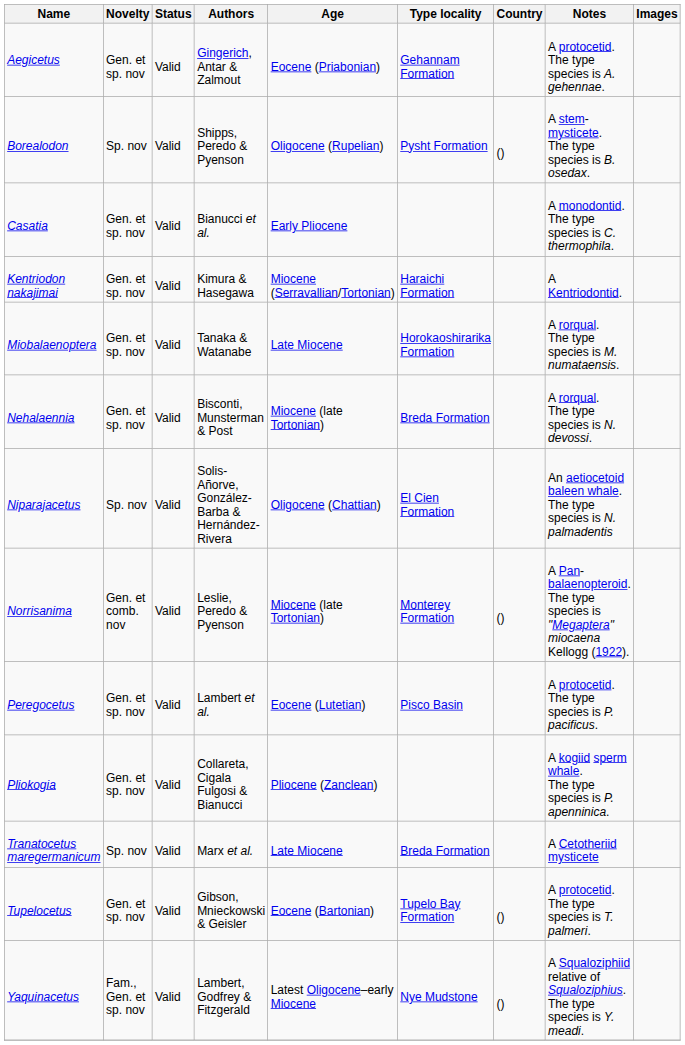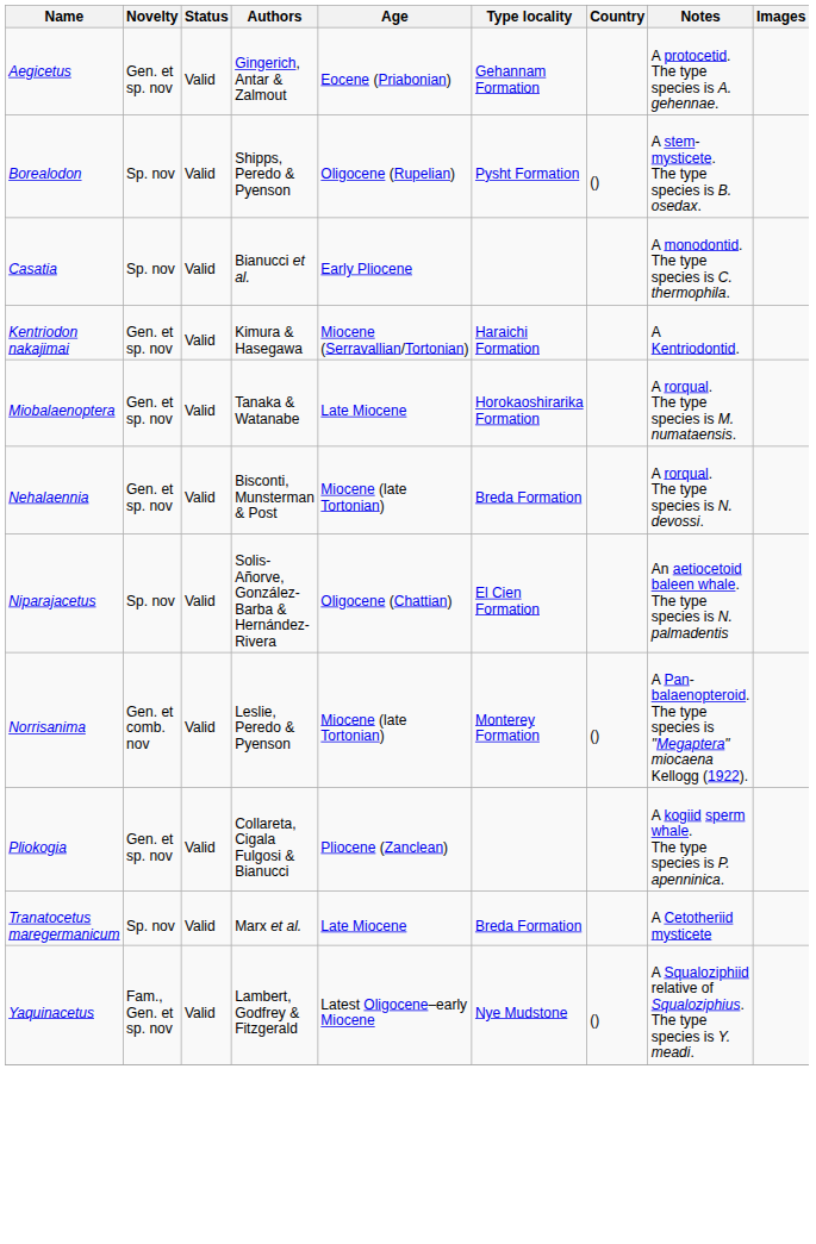 <table class="wikitable sortable" align="center" width="100%">
 <tr>
 <th>Name</th>
 <th>Novelty</th>
 <th>Status</th>
 <th>Authors</th>
 <th>Age</th>
 <th>Type locality</th>
 <th>Country</th>
 <th>Notes</th>
 <th>Images</th>
 </tr>
 <tr>
 <td><em><a href='#'>Aegicetus</a></em></td>
 <td><br>Gen. et sp. nov</td>
 <td><br>Valid</td>
 <td><br><a href='#'>Gingerich</a>, Antar & Zalmout</td>
 <td><br><a href='#'>Eocene</a> (<a href='#'>Priabonian</a>)</td>
 <td><br><a href='#'>Gehannam Formation</a></td>
 <td><br></td>
 <td><br>A <a href='#'>protocetid</a>.<br>The type species is <em>A. gehennae</em>.</td>
 <td></td>
 </tr>
 <tr>
 <td><br><em><a href='#'>Borealodon</a></em></td>
 <td><br>Sp. nov</td>
 <td><br>Valid</td>
 <td><br>Shipps, Peredo & Pyenson</td>
 <td><br><a href='#'>Oligocene</a> (<a href='#'>Rupelian</a>)</td>
 <td><br><a href='#'>Pysht Formation</a></td>
 <td><br><br>()</td>
 <td><br>A <a href='#'>stem</a>-<a href='#'>mysticete</a>.<br> The type species is <em>B. osedax</em>.</td>
 <td></td>
 </tr>
 <tr>
 <td><br><em><a href='#'>Casatia</a></em></td>
-<td><br>Gen. et sp. nov</td>
+<td><br>Sp. nov</td>
 <td><br>Valid</td>
 <td><br>Bianucci <em>et al.</em></td>
 <td><br><a href='#'>Early Pliocene</a></td>
 <td></td>
 <td><br></td>
 <td><br>A <a href='#'>monodontid</a>.<br> The type species is <em>C. thermophila</em>.</td>
 <td></td>
 </tr>
 <tr>
 <td><br><em><a href='#'>Kentriodon nakajimai</a></em></td>
 <td><br>Gen. et sp. nov</td>
 <td><br>Valid</td>
 <td><br>Kimura & Hasegawa</td>
 <td><br><a href='#'>Miocene</a> (<a href='#'>Serravallian</a>/<a href='#'>Tortonian</a>)</td>
 <td><br><a href='#'>Haraichi Formation</a></td>
 <td><br></td>
 <td><br>A <a href='#'>Kentriodontid</a>.</td>
 <td></td>
 </tr>
 <tr>
 <td><br><em><a href='#'>Miobalaenoptera</a></em></td>
 <td><br>Gen. et sp. nov</td>
 <td><br>Valid</td>
 <td><br>Tanaka & Watanabe</td>
 <td><br><a href='#'>Late Miocene</a></td>
 <td><br><a href='#'>Horokaoshirarika Formation</a></td>
 <td><br></td>
 <td><br>A <a href='#'>rorqual</a>.<br> The type species is <em>M. numataensis</em>.</td>
 <td></td>
 </tr>
 <tr>
 <td><br><em><a href='#'>Nehalaennia</a></em></td>
 <td><br>Gen. et sp. nov</td>
 <td><br>Valid</td>
 <td><br>Bisconti, Munsterman & Post</td>
 <td><br><a href='#'>Miocene</a> (late <a href='#'>Tortonian</a>)</td>
 <td><br><a href='#'>Breda Formation</a></td>
 <td><br></td>
 <td><br>A <a href='#'>rorqual</a>.<br>The type species is <em>N. devossi</em>.</td>
 <td></td>
 </tr>
 <tr>
 <td><br><em><a href='#'>Niparajacetus</a></em></td>
 <td><br>Sp. nov</td>
 <td><br>Valid</td>
 <td><br>Solis-Añorve, González-Barba & Hernández-Rivera</td>
 <td><br><a href='#'>Oligocene</a> (<a href='#'>Chattian</a>)</td>
 <td><br><a href='#'>El Cien Formation</a></td>
 <td><br></td>
 <td><br>An <a href='#'>aetiocetoid</a> <a href='#'>baleen whale</a>.<br> The type species is <em>N. palmadentis</em></td>
 <td></td>
 </tr>
 <tr>
 <td><br><em><a href='#'>Norrisanima</a></em></td>
 <td><br>Gen. et comb. nov</td>
 <td><br>Valid</td>
 <td><br>Leslie, Peredo & Pyenson</td>
 <td><br><a href='#'>Miocene</a> (late <a href='#'>Tortonian</a>)</td>
 <td><br><a href='#'>Monterey Formation</a></td>
 <td><br><br>()</td>
 <td><br>A <a href='#'>Pan</a>-<a href='#'>balaenopteroid</a>.<br> The type species is <em>"<a href='#'>Megaptera</a>" miocaena</em> Kellogg (<a href='#'>1922</a>).</td>
 <td></td>
 </tr>
 <tr>
-<td><br><em><a href='#'>Peregocetus</a></em></td>
-<td><br>Gen. et sp. nov</td>
-<td><br>Valid</td>
-<td><br>Lambert <em>et al.</em></td>
-<td><br><a href='#'>Eocene</a> (<a href='#'>Lutetian</a>)</td>
-<td><br><a href='#'>Pisco Basin</a></td>
-<td><br></td>
-<td><br>A <a href='#'>protocetid</a>.<br> The type species is <em>P. pacificus</em>.</td>
-<td></td>
-</tr>
-<tr>
 <td><br><em><a href='#'>Pliokogia</a></em></td>
 <td><br>Gen. et sp. nov</td>
 <td><br>Valid</td>
 <td><br>Collareta, Cigala Fulgosi & Bianucci</td>
 <td><br><a href='#'>Pliocene</a> (<a href='#'>Zanclean</a>)</td>
 <td></td>
 <td><br></td>
 <td><br>A <a href='#'>kogiid</a> <a href='#'>sperm whale</a>.<br>The type species is <em>P. apenninica</em>.</td>
 <td></td>
 </tr>
 <tr>
 <td><br><em><a href='#'>Tranatocetus maregermanicum</a></em></td>
 <td><br>Sp. nov</td>
 <td><br>Valid</td>
 <td><br>Marx <em>et al.</em></td>
 <td><br><a href='#'>Late Miocene</a></td>
 <td><br><a href='#'>Breda Formation</a></td>
 <td><br></td>
 <td><br>A <a href='#'>Cetotheriid</a> <a href='#'>mysticete</a></td>
 <td></td>
 </tr>
 <tr>
-<td><br><em><a href='#'>Tupelocetus</a></em></td>
-<td><br>Gen. et sp. nov</td>
-<td><br>Valid</td>
-<td><br>Gibson, Mnieckowski & Geisler</td>
-<td><br><a href='#'>Eocene</a> (<a href='#'>Bartonian</a>)</td>
-<td><br><a href='#'>Tupelo Bay Formation</a></td>
-<td><br><br>()</td>
-<td><br>A <a href='#'>protocetid</a>.<br> The type species is <em>T. palmeri</em>.</td>
-<td></td>
-</tr>
-<tr>
 <td><br><em><a href='#'>Yaquinacetus</a></em></td>
 <td><br>Fam., Gen. et sp. nov</td>
 <td><br>Valid</td>
 <td><br>Lambert, Godfrey & Fitzgerald</td>
 <td><br>Latest <a href='#'>Oligocene</a>–early <a href='#'>Miocene</a></td>
 <td><br><a href='#'>Nye Mudstone</a></td>
 <td><br><br>()</td>
 <td><br>A <a href='#'>Squaloziphiid</a> relative of <em><a href='#'>Squaloziphius</a></em>.<br> The type species is <em>Y. meadi</em>.</td>
 <td></td>
 </tr>
 <tr>
 </tr>
 </table>
